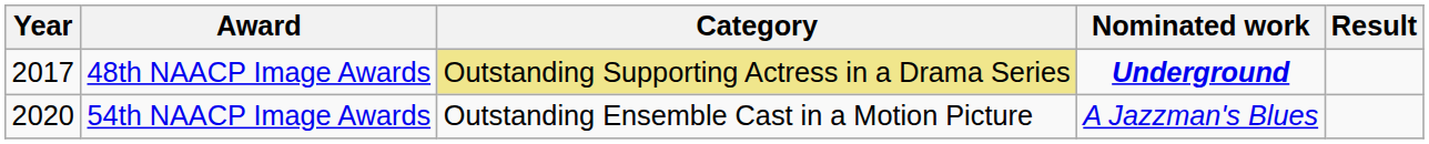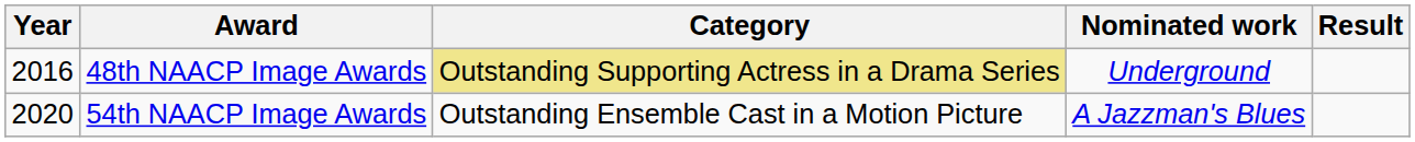 <table class="wikitable">
 <tr>
 <th>Year</th>
 <th>Award</th>
 <th>Category</th>
 <th>Nominated work</th>
 <th>Result</th>
 </tr>
 <tr>
-<td>2017</td>
+<td>2016</td>
 <td><a href='#'>48th NAACP Image Awards</a></td>
 <td style="background: khaki;">Outstanding Supporting Actress in a Drama Series</td>
-<td style="text-align:center;"><strong><em><a href='#'>Underground</a></em></strong></td>
+<td style="text-align:center;"><em><a href='#'>Underground</a></em></td>
 <td></td>
 </tr>
 <tr>
 <td>2020</td>
 <td><a href='#'>54th NAACP Image Awards</a></td>
 <td>Outstanding Ensemble Cast in a Motion Picture</td>
 <td style="text-align:center;"><em><a href='#'>A Jazzman's Blues</a></em></td>
 <td></td>
 </tr>
 </table>
